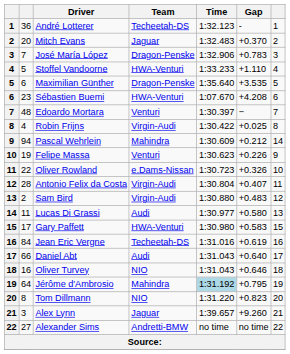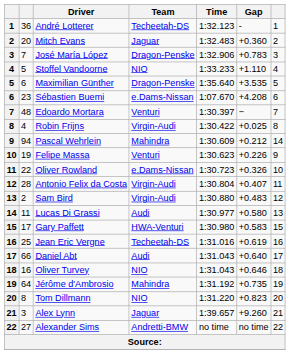 <table class="wikitable sortable" style="font-size: 85%">
 <tr>
 <th scope="col"></th>
 <th scope="col" class="unsortable"></th>
 <th scope="col" class="unsortable">Driver</th>
 <th scope="col" class="unsortable">Team</th>
 <th scope="col">Time</th>
 <th scope="col" class="unsortable">Gap</th>
 <th scope="col"></th>
 </tr>
 <tr>
 <th scope="row ">1</th>
 <td>36</td>
 <td> <a href='#'>André Lotterer</a></td>
 <td><a href='#'>Techeetah-DS</a></td>
 <td>1:32.123</td>
 <td>-</td>
 <td>1</td>
 </tr>
 <tr>
 <th scope="row ">2</th>
 <td>20</td>
 <td> <a href='#'>Mitch Evans</a></td>
 <td><a href='#'>Jaguar</a></td>
 <td>1:32.483</td>
-<td>+0.370</td>
+<td>+0.360</td>
 <td>2</td>
 </tr>
 <tr>
 <th scope="row ">3</th>
 <td>7</td>
 <td> <a href='#'>José María López</a></td>
 <td><a href='#'>Dragon-Penske</a></td>
 <td>1:32.906</td>
 <td>+0.783</td>
 <td>3</td>
 </tr>
 <tr>
 <th scope="row ">4</th>
 <td>5</td>
 <td> <a href='#'>Stoffel Vandoorne</a></td>
-<td><a href='#'>HWA-Venturi</a></td>
+<td><a href='#'>NIO</a></td>
 <td>1:33.233</td>
 <td>+1.110</td>
 <td>4</td>
 </tr>
 <tr>
 <th scope="row ">5</th>
 <td>6</td>
 <td> <a href='#'>Maximilian Günther</a></td>
 <td><a href='#'>Dragon-Penske</a></td>
 <td>1:35.640</td>
 <td>+3.535</td>
 <td>5</td>
 </tr>
 <tr>
 <th scope="row ">6</th>
 <td>23</td>
 <td> <a href='#'>Sébastien Buemi</a></td>
-<td><a href='#'>HWA-Venturi</a></td>
+<td><a href='#'>e.Dams-Nissan</a></td>
 <td>1:07.670</td>
 <td>+4.208</td>
 <td>6</td>
 </tr>
 <tr>
 <th scope="row ">7</th>
 <td>48</td>
 <td> <a href='#'>Edoardo Mortara</a></td>
 <td><a href='#'>Venturi</a></td>
 <td>1:30.397</td>
 <td>−</td>
 <td>7</td>
 </tr>
 <tr>
 <th scope="row ">8</th>
 <td>4</td>
 <td> <a href='#'>Robin Frijns</a></td>
 <td><a href='#'>Virgin-Audi</a></td>
 <td>1:30.422</td>
 <td>+0.025</td>
 <td>8</td>
 </tr>
 <tr>
 <th scope="row ">9</th>
 <td>94</td>
 <td> <a href='#'>Pascal Wehrlein</a></td>
 <td><a href='#'>Mahindra</a></td>
 <td>1:30.609</td>
 <td>+0.212</td>
 <td>14</td>
 </tr>
 <tr>
 <th scope="row ">10</th>
 <td>19</td>
 <td> <a href='#'>Felipe Massa</a></td>
 <td><a href='#'>Venturi</a></td>
 <td>1:30.623</td>
 <td>+0.226</td>
 <td>9</td>
 </tr>
 <tr>
 <th scope="row ">11</th>
 <td>22</td>
 <td> <a href='#'>Oliver Rowland</a></td>
 <td><a href='#'>e.Dams-Nissan</a></td>
 <td>1:30.723</td>
 <td>+0.326</td>
 <td>10</td>
 </tr>
 <tr>
 <th scope="row ">12</th>
 <td>28</td>
 <td> <a href='#'>Antonio Felix da Costa</a></td>
 <td><a href='#'>Virgin-Audi</a></td>
 <td>1:30.804</td>
 <td>+0.407</td>
 <td>11</td>
 </tr>
 <tr>
 <th scope="row ">13</th>
 <td>2</td>
 <td> <a href='#'>Sam Bird</a></td>
 <td><a href='#'>Virgin-Audi</a></td>
 <td>1:30.880</td>
 <td>+0.483</td>
 <td>12</td>
 </tr>
 <tr>
 <th scope="row ">14</th>
 <td>11</td>
 <td> <a href='#'>Lucas Di Grassi</a></td>
 <td><a href='#'>Audi</a></td>
 <td>1:30.977</td>
 <td>+0.580</td>
 <td>13</td>
 </tr>
 <tr>
 <th scope="row ">15</th>
 <td>17</td>
 <td> <a href='#'>Gary Paffett</a></td>
 <td><a href='#'>HWA-Venturi</a></td>
 <td>1:30.980</td>
 <td>+0.583</td>
 <td>15</td>
 </tr>
 <tr>
 <th scope="row ">16</th>
-<td>84</td>
+<td>25</td>
 <td> <a href='#'>Jean Eric Vergne</a></td>
 <td><a href='#'>Techeetah-DS</a></td>
 <td>1:31.016</td>
 <td>+0.619</td>
 <td>16</td>
 </tr>
 <tr>
 <th scope="row ">17</th>
 <td>66</td>
 <td> <a href='#'>Daniel Abt</a></td>
 <td><a href='#'>Audi</a></td>
 <td>1:31.043</td>
 <td>+0.640</td>
 <td>17</td>
 </tr>
 <tr>
 <th scope="row ">18</th>
 <td>16</td>
 <td> <a href='#'>Oliver Turvey</a></td>
 <td><a href='#'>NIO</a></td>
 <td>1:31.043</td>
 <td>+0.646</td>
 <td>18</td>
 </tr>
 <tr>
 <th scope="row ">19</th>
 <td>64</td>
 <td> <a href='#'>Jérôme d'Ambrosio</a></td>
 <td><a href='#'>Mahindra</a></td>
-<td style="background: lightblue;">1:31.192</td>
-<td>+0.795</td>
+<td>1:31.192</td>
+<td>+0.735</td>
 <td>19</td>
 </tr>
 <tr>
 <th scope="row ">20</th>
 <td>8</td>
 <td> <a href='#'>Tom Dillmann</a></td>
 <td><a href='#'>NIO</a></td>
 <td>1:31.220</td>
 <td>+0.823</td>
 <td>20</td>
 </tr>
 <tr>
 <th scope="row ">21</th>
 <td>3</td>
 <td> <a href='#'>Alex Lynn</a></td>
 <td><a href='#'>Jaguar</a></td>
 <td>1:39.657</td>
 <td>+9.260</td>
 <td>21</td>
 </tr>
 <tr>
 <th scope="row ">22</th>
 <td>27</td>
 <td> <a href='#'>Alexander Sims</a></td>
 <td><a href='#'>Andretti-BMW</a></td>
 <td>no time</td>
 <td>no time</td>
 <td>22</td>
 </tr>
 <tr>
 <th colspan="7">Source: </th>
 </tr>
 <tr>
 </tr>
 </table>
